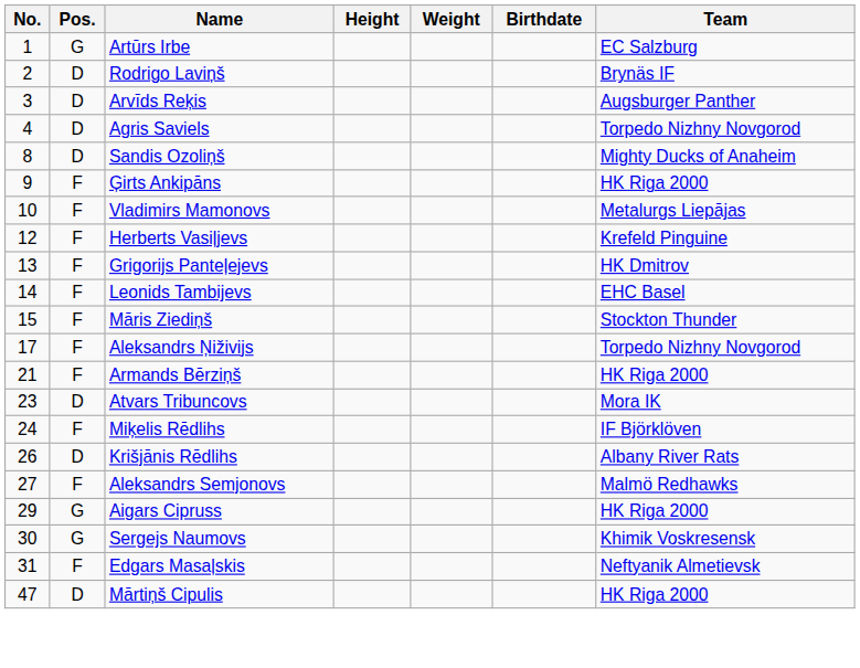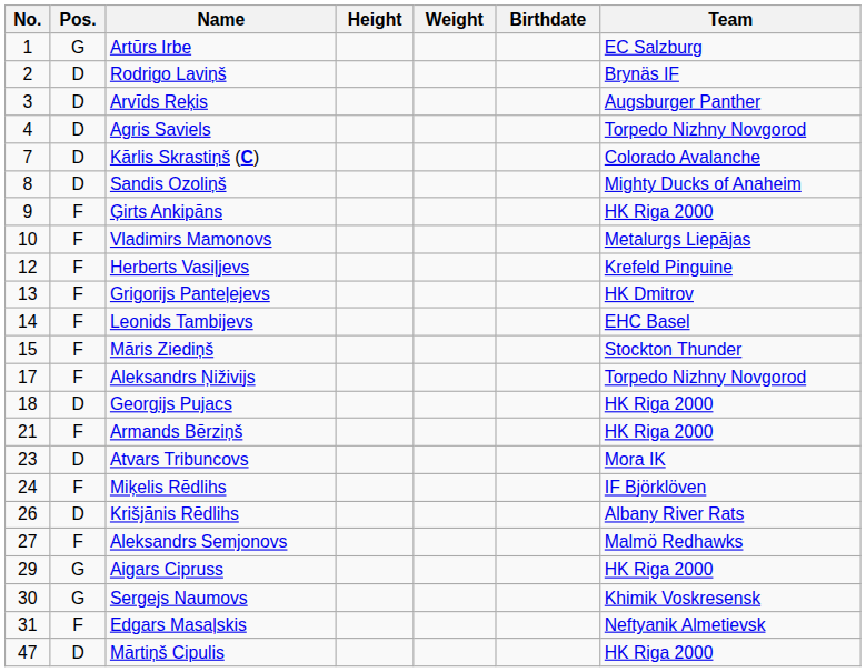 <table class="wikitable sortable" width="80%" style="font-size: 90%; text-align: center;">
 <tr>
 <th>No.</th>
 <th>Pos.</th>
 <th>Name</th>
 <th>Height</th>
 <th>Weight</th>
 <th>Birthdate</th>
 <th>Team</th>
 </tr>
 <tr>
 <td>1</td>
 <td>G</td>
 <td style="text-align:left;"><a href='#'>Artūrs Irbe</a></td>
 <td></td>
 <td></td>
 <td style="text-align:right;"></td>
 <td style="text-align:left;"> <a href='#'>EC Salzburg</a></td>
 </tr>
 <tr>
 <td>2</td>
 <td>D</td>
 <td style="text-align:left;"><a href='#'>Rodrigo Laviņš</a></td>
 <td></td>
 <td></td>
 <td style="text-align:right;"></td>
 <td style="text-align:left;"> <a href='#'>Brynäs IF</a></td>
 </tr>
 <tr>
 <td>3</td>
 <td>D</td>
 <td style="text-align:left;"><a href='#'>Arvīds Reķis</a></td>
 <td></td>
 <td></td>
 <td style="text-align:right;"></td>
 <td style="text-align:left;"> <a href='#'>Augsburger Panther</a></td>
 </tr>
 <tr>
 <td>4</td>
 <td>D</td>
 <td style="text-align:left;"><a href='#'>Agris Saviels</a></td>
 <td></td>
 <td></td>
 <td style="text-align:right;"></td>
 <td style="text-align:left;"> <a href='#'>Torpedo Nizhny Novgorod</a></td>
+</tr>
+<tr>
+<td>7</td>
+<td>D</td>
+<td style="text-align:left;"><a href='#'>Kārlis Skrastiņš</a> (<strong><a href='#'>C</a></strong>)</td>
+<td></td>
+<td></td>
+<td style="text-align:right;"></td>
+<td style="text-align:left;"> <a href='#'>Colorado Avalanche</a></td>
 </tr>
 <tr>
 <td>8</td>
 <td>D</td>
 <td style="text-align:left;"><a href='#'>Sandis Ozoliņš</a></td>
 <td></td>
 <td></td>
 <td style="text-align:right;"></td>
 <td style="text-align:left;"> <a href='#'>Mighty Ducks of Anaheim</a></td>
 </tr>
 <tr>
 <td>9</td>
 <td>F</td>
 <td style="text-align:left;"><a href='#'>Ģirts Ankipāns</a></td>
 <td></td>
 <td></td>
 <td style="text-align:right;"></td>
 <td style="text-align:left;"> <a href='#'>HK Riga 2000</a></td>
 </tr>
 <tr>
 <td>10</td>
 <td>F</td>
 <td style="text-align:left;"><a href='#'>Vladimirs Mamonovs</a></td>
 <td></td>
 <td></td>
 <td style="text-align:right;"></td>
 <td style="text-align:left;"> <a href='#'>Metalurgs Liepājas</a></td>
 </tr>
 <tr>
 <td>12</td>
 <td>F</td>
 <td style="text-align:left;"><a href='#'>Herberts Vasiļjevs</a></td>
 <td></td>
 <td></td>
 <td style="text-align:right;"></td>
 <td style="text-align:left;"> <a href='#'>Krefeld Pinguine</a></td>
 </tr>
 <tr>
 <td>13</td>
 <td>F</td>
 <td style="text-align:left;"><a href='#'>Grigorijs Panteļejevs</a></td>
 <td></td>
 <td></td>
 <td style="text-align:right;"></td>
 <td style="text-align:left;"> <a href='#'>HK Dmitrov</a></td>
 </tr>
 <tr>
 <td>14</td>
 <td>F</td>
 <td style="text-align:left;"><a href='#'>Leonids Tambijevs</a></td>
 <td></td>
 <td></td>
 <td style="text-align:right;"></td>
 <td style="text-align:left;"> <a href='#'>EHC Basel</a></td>
 </tr>
 <tr>
 <td>15</td>
 <td>F</td>
 <td style="text-align:left;"><a href='#'>Māris Ziediņš</a></td>
 <td></td>
 <td></td>
 <td style="text-align:right;"></td>
 <td style="text-align:left;"> <a href='#'>Stockton Thunder</a></td>
 </tr>
 <tr>
 <td>17</td>
 <td>F</td>
 <td style="text-align:left;"><a href='#'>Aleksandrs Ņiživijs</a></td>
 <td></td>
 <td></td>
 <td style="text-align:right;"></td>
 <td style="text-align:left;"> <a href='#'>Torpedo Nizhny Novgorod</a></td>
+</tr>
+<tr>
+<td>18</td>
+<td>D</td>
+<td style="text-align:left;"><a href='#'>Georgijs Pujacs</a></td>
+<td></td>
+<td></td>
+<td style="text-align:right;"></td>
+<td style="text-align:left;"> <a href='#'>HK Riga 2000</a></td>
 </tr>
 <tr>
 <td>21</td>
 <td>F</td>
 <td style="text-align:left;"><a href='#'>Armands Bērziņš</a></td>
 <td></td>
 <td></td>
 <td style="text-align:right;"></td>
 <td style="text-align:left;"> <a href='#'>HK Riga 2000</a></td>
 </tr>
 <tr>
 <td>23</td>
 <td>D</td>
 <td style="text-align:left;"><a href='#'>Atvars Tribuncovs</a></td>
 <td></td>
 <td></td>
 <td style="text-align:right;"></td>
 <td style="text-align:left;"> <a href='#'>Mora IK</a></td>
 </tr>
 <tr>
 <td>24</td>
 <td>F</td>
 <td style="text-align:left;"><a href='#'>Miķelis Rēdlihs</a></td>
 <td></td>
 <td></td>
 <td style="text-align:right;"></td>
 <td style="text-align:left;"> <a href='#'>IF Björklöven</a></td>
 </tr>
 <tr>
 <td>26</td>
 <td>D</td>
 <td style="text-align:left;"><a href='#'>Krišjānis Rēdlihs</a></td>
 <td></td>
 <td></td>
 <td style="text-align:right;"></td>
 <td style="text-align:left;"> <a href='#'>Albany River Rats</a></td>
 </tr>
 <tr>
 <td>27</td>
 <td>F</td>
 <td style="text-align:left;"><a href='#'>Aleksandrs Semjonovs</a></td>
 <td></td>
 <td></td>
 <td style="text-align:right;"></td>
 <td style="text-align:left;"> <a href='#'>Malmö Redhawks</a></td>
 </tr>
 <tr>
 <td>29</td>
 <td>G</td>
 <td style="text-align:left;"><a href='#'>Aigars Cipruss</a></td>
 <td></td>
 <td></td>
 <td style="text-align:right;"></td>
 <td style="text-align:left;"> <a href='#'>HK Riga 2000</a></td>
 </tr>
 <tr>
 <td>30</td>
 <td>G</td>
 <td style="text-align:left;"><a href='#'>Sergejs Naumovs</a></td>
 <td></td>
 <td></td>
 <td style="text-align:right;"></td>
 <td style="text-align:left;"> <a href='#'>Khimik Voskresensk</a></td>
 </tr>
 <tr>
 <td>31</td>
 <td>F</td>
 <td style="text-align:left;"><a href='#'>Edgars Masaļskis</a></td>
 <td></td>
 <td></td>
 <td style="text-align:right;"></td>
 <td style="text-align:left;"> <a href='#'>Neftyanik Almetievsk</a></td>
 </tr>
 <tr>
 <td>47</td>
 <td>D</td>
 <td style="text-align:left;"><a href='#'>Mārtiņš Cipulis</a></td>
 <td></td>
 <td></td>
 <td style="text-align:right;"></td>
 <td style="text-align:left;"> <a href='#'>HK Riga 2000</a></td>
 </tr>
 </table>
